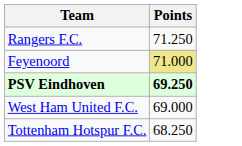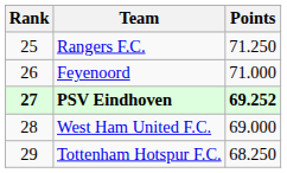 <table class="wikitable" style="text-align: center;">
 <tr>
+<th>Rank</th>
 <th>Team</th>
 <th>Points</th>
 </tr>
 <tr>
+<td>25</td>
 <td align=left> <a href='#'>Rangers F.C.</a></td>
 <td>71.250</td>
 </tr>
 <tr>
+<td>26</td>
 <td align=left> <a href='#'>Feyenoord</a></td>
-<td style="background: khaki;">71.000</td>
+<td>71.000</td>
 </tr>
 <tr bgcolor="#ddffdd">
+<td><strong>27</strong></td>
 <td align=left> <strong>PSV Eindhoven</strong></td>
-<td><strong>69.250</strong></td>
+<td><strong>69.252</strong></td>
 </tr>
 <tr>
+<td>28</td>
 <td align=left> <a href='#'>West Ham United F.C.</a></td>
 <td>69.000</td>
 </tr>
 <tr>
+<td>29</td>
 <td align=left> <a href='#'>Tottenham Hotspur F.C.</a></td>
 <td>68.250</td>
 </tr>
 </table>
